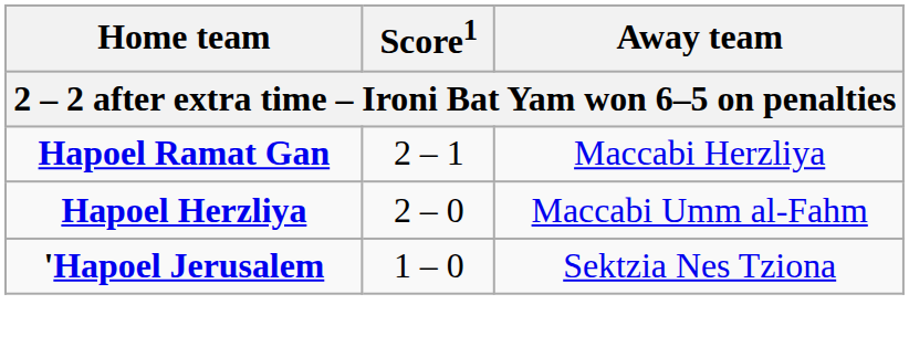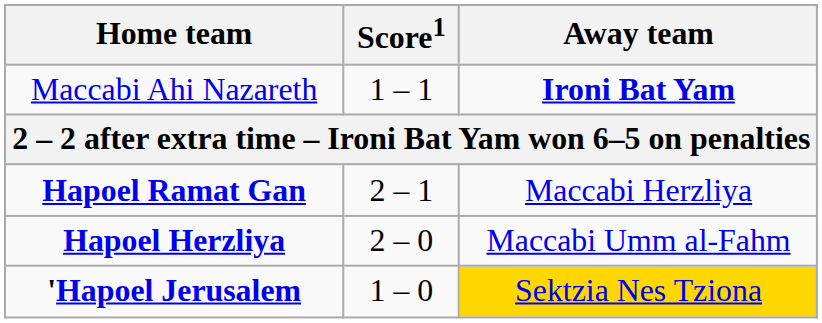 <table class="wikitable" style="text-align: center">
 <tr>
 <th>Home team</th>
 <th>Score<sup>1</sup></th>
 <th>Away team</th>
+</tr>
+<tr>
+<td><a href='#'>Maccabi Ahi Nazareth</a></td>
+<td>1 – 1</td>
+<td><strong><a href='#'>Ironi Bat Yam</a></strong></td>
 </tr>
 <tr>
 <th colspan="3">2 – 2 after extra time – Ironi Bat Yam won 6–5 on penalties</th>
 </tr>
 <tr>
 <td><strong><a href='#'>Hapoel Ramat Gan</a></strong></td>
 <td>2 – 1</td>
 <td><a href='#'>Maccabi Herzliya</a></td>
 </tr>
 <tr>
 <td><strong><a href='#'>Hapoel Herzliya</a></strong></td>
 <td>2 – 0</td>
 <td><a href='#'>Maccabi Umm al-Fahm</a></td>
 </tr>
 <tr>
 <td><strong>'<a href='#'>Hapoel Jerusalem</a></strong></td>
 <td>1 – 0</td>
-<td><a href='#'>Sektzia Nes Tziona</a></td>
+<td style="background: gold;"><a href='#'>Sektzia Nes Tziona</a></td>
 </tr>
 </table>
